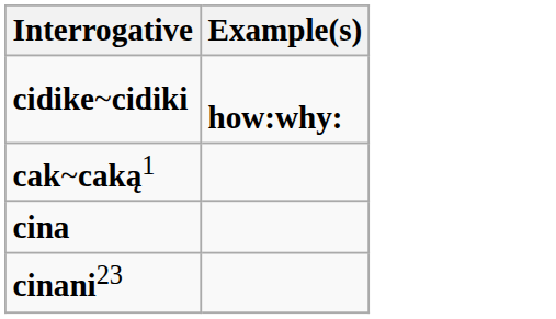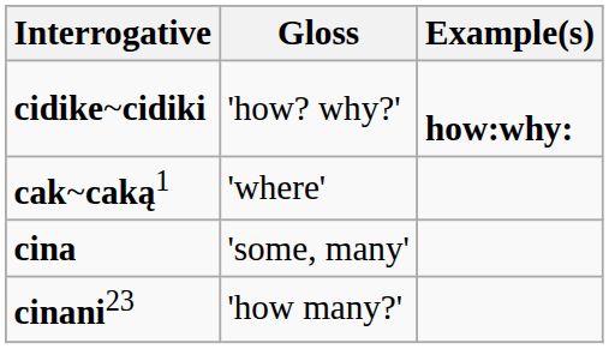 <table class="wikitable">
 <tr>
 <th>Interrogative</th>
+<th>Gloss</th>
 <th>Example(s)</th>
 </tr>
 <tr>
 <td><strong>cidike</strong>~<strong>cidiki</strong></td>
+<td>'how? why?'</td>
 <td><strong><br>how:why:</strong></td>
 </tr>
 <tr>
 <td><strong>cak</strong>~<strong>caką</strong><sup>1</sup></td>
+<td>'where'</td>
 <td><br></td>
 </tr>
 <tr>
 <td><strong>cina</strong></td>
+<td>'some, many'</td>
 <td><br></td>
 </tr>
 <tr>
 <td><strong>cinani</strong><sup>23</sup></td>
+<td>'how many?'</td>
 <td><br></td>
 </tr>
 </table>
